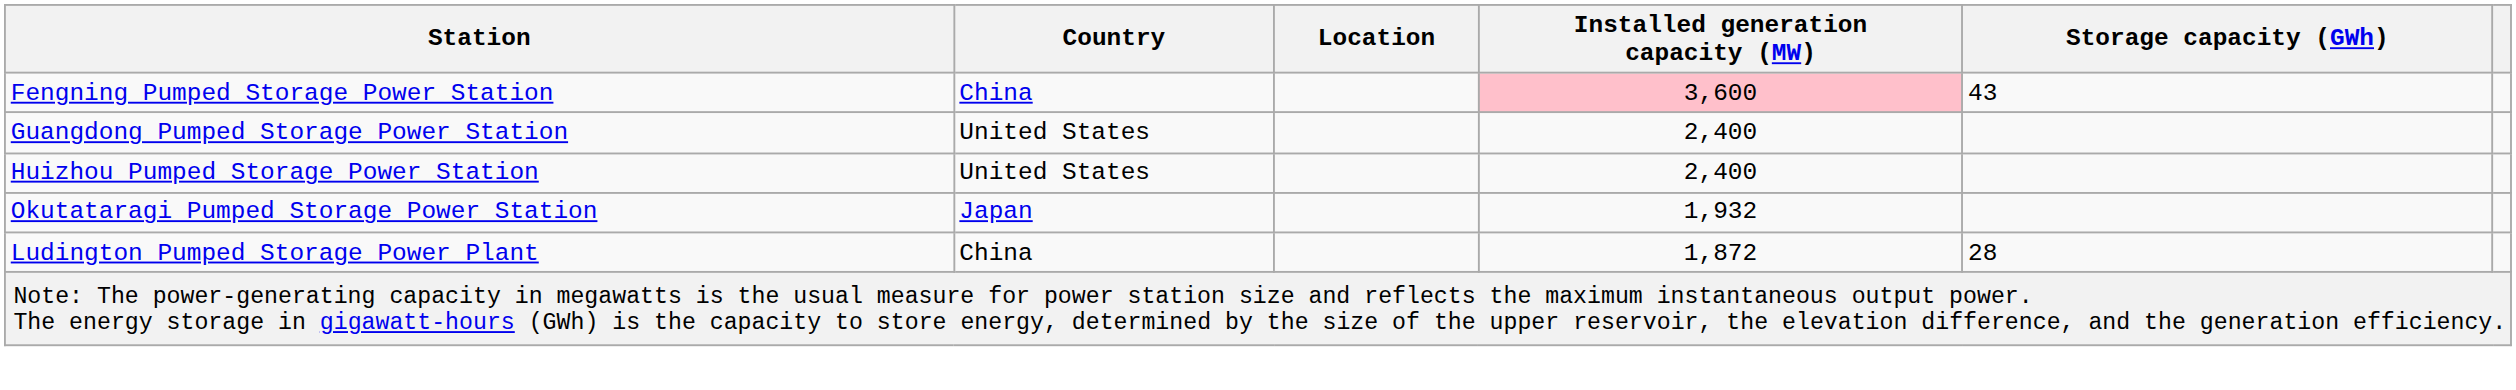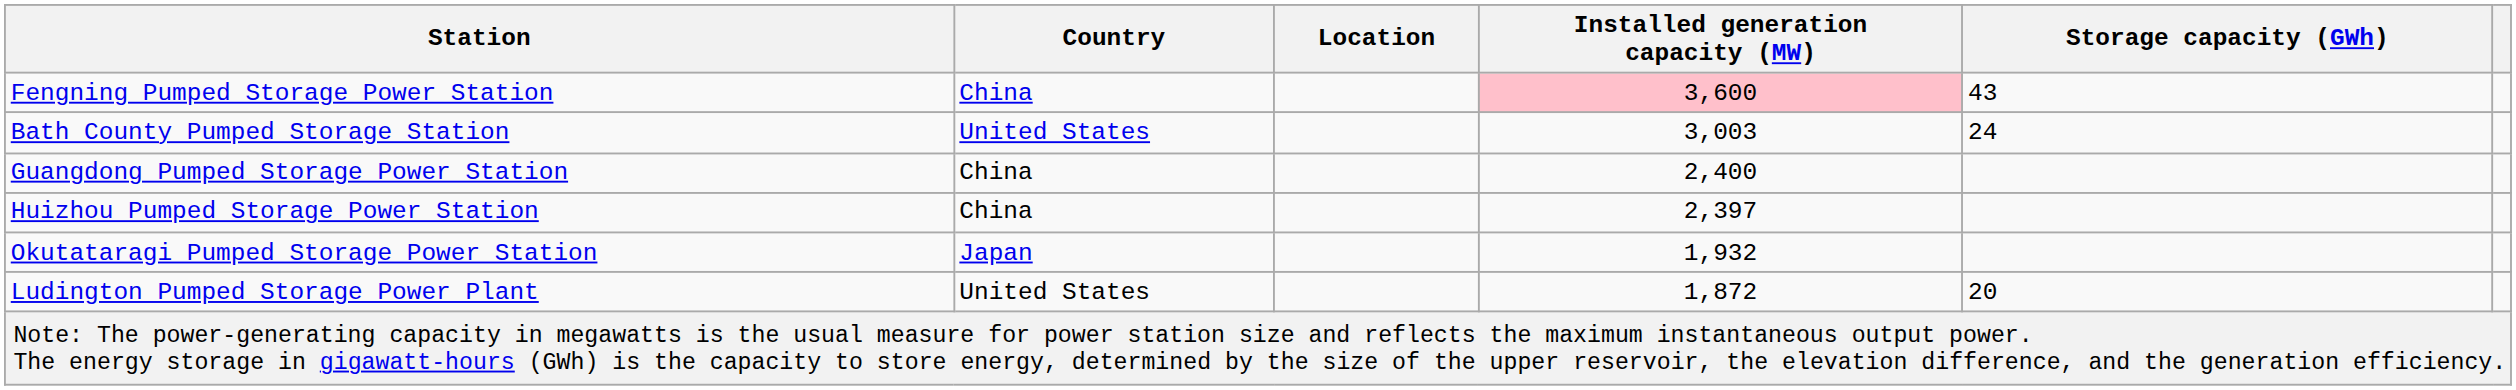 <table class="wikitable">
 <tr>
 <th>Station</th>
 <th>Country</th>
 <th>Location</th>
 <th>Installed generation<br> capacity (<a href='#'>MW</a>)</th>
 <th>Storage capacity (<a href='#'>GWh</a>)</th>
 <th></th>
 </tr>
 <tr>
 <td><a href='#'>Fengning Pumped Storage Power Station</a></td>
 <td><a href='#'>China</a></td>
 <td></td>
 <td align=center style="background: pink;">3,600</td>
 <td>43</td>
 <td></td>
 </tr>
 <tr>
+<td><a href='#'>Bath County Pumped Storage Station</a></td>
+<td><a href='#'>United States</a></td>
+<td></td>
+<td align=center>3,003</td>
+<td>24</td>
+<td></td>
+</tr>
+<tr>
 <td><a href='#'>Guangdong Pumped Storage Power Station</a></td>
-<td>United States</td>
+<td>China</td>
 <td></td>
 <td align=center>2,400</td>
 <td></td>
 <td></td>
 </tr>
 <tr>
 <td><a href='#'>Huizhou Pumped Storage Power Station</a></td>
-<td>United States</td>
+<td>China</td>
 <td></td>
-<td align=center>2,400</td>
+<td align=center>2,397</td>
 <td></td>
 <td></td>
 </tr>
 <tr>
 <td><a href='#'>Okutataragi Pumped Storage Power Station</a></td>
 <td><a href='#'>Japan</a></td>
 <td></td>
 <td align=center>1,932</td>
 <td></td>
 <td></td>
 </tr>
 <tr>
 <td><a href='#'>Ludington Pumped Storage Power Plant</a></td>
-<td>China</td>
+<td>United States</td>
 <td></td>
 <td align=center>1,872</td>
-<td>28</td>
+<td>20</td>
 <td></td>
 </tr>
 <tr>
 <td colspan=6 style="font-size: 0.95em; background-color: #f2f2f2; padding: 6px 2px 4px 4px"><div>Note: The power-generating capacity in megawatts is the usual measure for power station size and reflects the maximum instantaneous output power.<br>The energy storage in <a href='#'>gigawatt-hours</a> (GWh) is the capacity to store energy, determined by the size of the upper reservoir, the elevation difference, and the generation efficiency.</div></td>
 </tr>
 </table>
